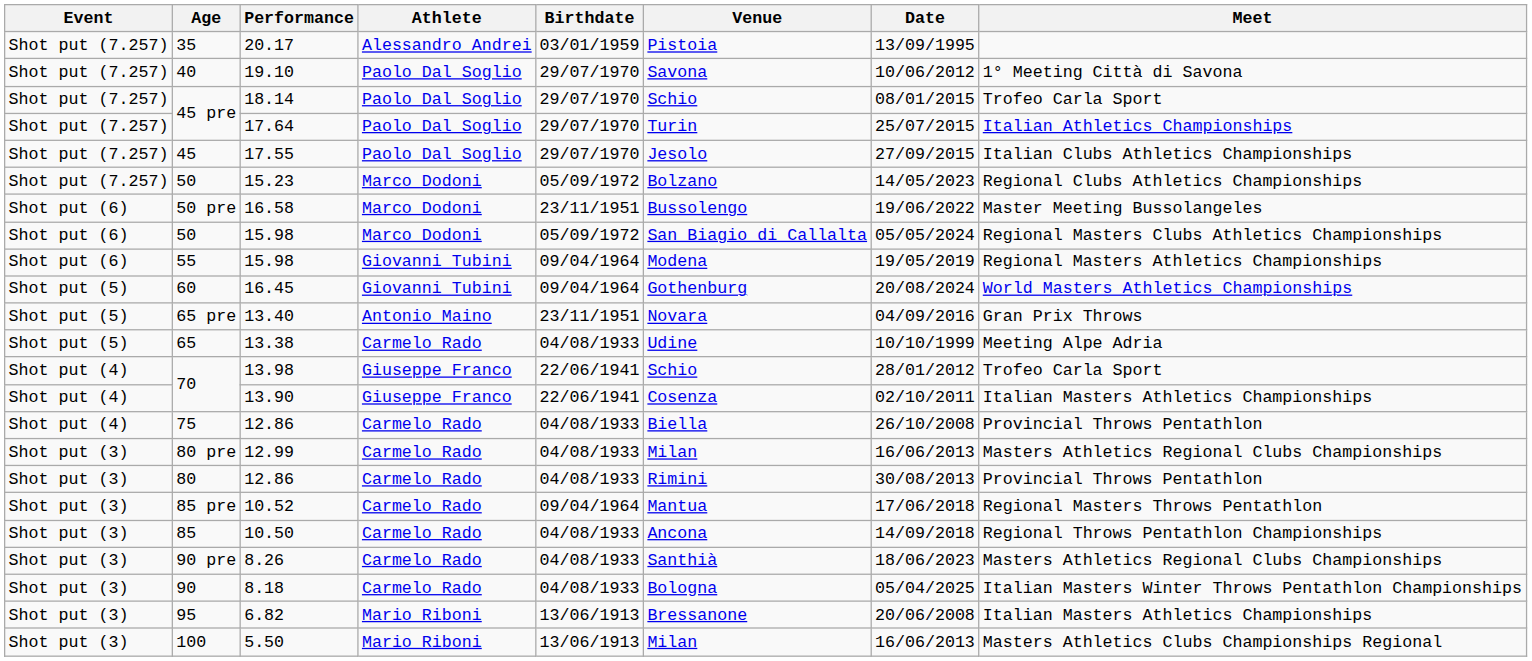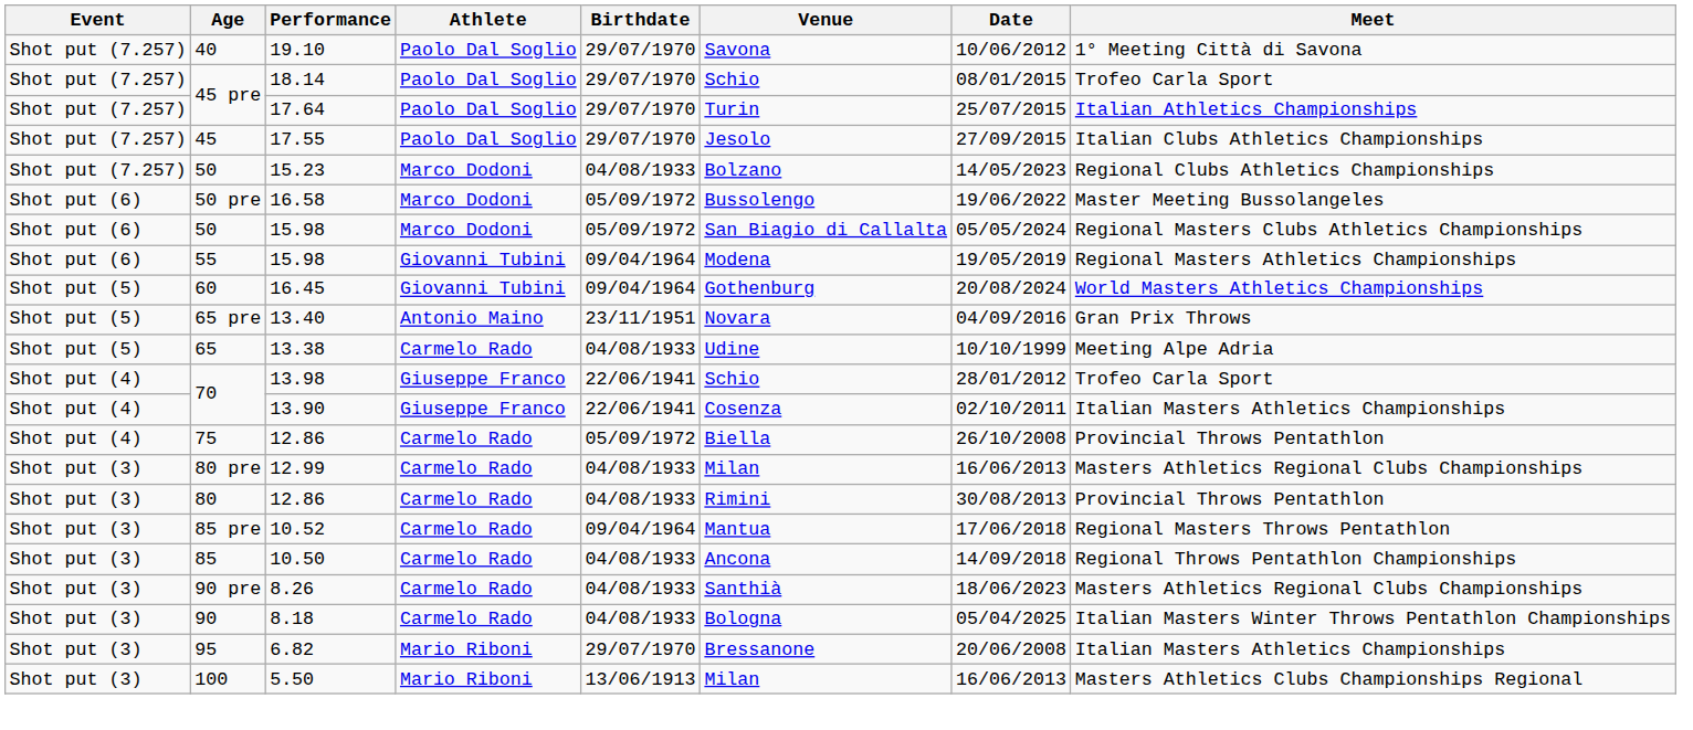 <table class="wikitable" width= style="font-size:90%; text-align:center">
 <tr>
 <th>Event</th>
 <th>Age</th>
 <th>Performance</th>
 <th>Athlete</th>
 <th>Birthdate</th>
 <th>Venue</th>
 <th>Date</th>
 <th>Meet</th>
-</tr>
-<tr>
-<td>Shot put (7.257)</td>
-<td>35</td>
-<td>20.17</td>
-<td align=left><a href='#'>Alessandro Andrei</a></td>
-<td>03/01/1959</td>
-<td align=left><a href='#'>Pistoia</a></td>
-<td>13/09/1995</td>
-<td></td>
 </tr>
 <tr>
 <td>Shot put (7.257)</td>
 <td>40</td>
 <td>19.10</td>
 <td align=left><a href='#'>Paolo Dal Soglio</a></td>
 <td>29/07/1970</td>
 <td align=left><a href='#'>Savona</a></td>
 <td>10/06/2012</td>
 <td>1° Meeting Città di Savona</td>
 </tr>
 <tr>
 <td>Shot put (7.257)</td>
 <td rowspan=2>45 pre</td>
 <td>18.14 </td>
 <td align=left><a href='#'>Paolo Dal Soglio</a></td>
 <td>29/07/1970</td>
 <td align=left><a href='#'>Schio</a></td>
 <td>08/01/2015</td>
 <td>Trofeo Carla Sport</td>
 </tr>
 <tr>
 <td>Shot put (7.257)</td>
 <td>17.64</td>
 <td align=left><a href='#'>Paolo Dal Soglio</a></td>
 <td>29/07/1970</td>
 <td align=left><a href='#'>Turin</a></td>
 <td>25/07/2015</td>
 <td><a href='#'>Italian Athletics Championships</a></td>
 </tr>
 <tr>
 <td>Shot put (7.257)</td>
 <td>45</td>
 <td>17.55</td>
 <td align=left><a href='#'>Paolo Dal Soglio</a></td>
 <td>29/07/1970</td>
 <td align=left><a href='#'>Jesolo</a></td>
 <td>27/09/2015</td>
 <td>Italian Clubs Athletics Championships</td>
 </tr>
 <tr>
 <td>Shot put (7.257)</td>
 <td>50</td>
 <td>15.23</td>
 <td align=left><a href='#'>Marco Dodoni</a></td>
-<td>05/09/1972</td>
+<td>04/08/1933</td>
 <td align=left><a href='#'>Bolzano</a></td>
 <td>14/05/2023</td>
 <td>Regional Clubs Athletics Championships</td>
 </tr>
 <tr>
 <td>Shot put (6)</td>
 <td>50 pre</td>
 <td>16.58</td>
 <td align=left><a href='#'>Marco Dodoni</a></td>
-<td>23/11/1951</td>
+<td>05/09/1972</td>
 <td align=left><a href='#'>Bussolengo</a></td>
 <td>19/06/2022</td>
 <td>Master Meeting Bussolangeles</td>
 </tr>
 <tr>
 <td>Shot put (6)</td>
 <td>50</td>
 <td>15.98</td>
 <td align=left><a href='#'>Marco Dodoni</a></td>
 <td>05/09/1972</td>
 <td align=left><a href='#'>San Biagio di Callalta</a></td>
 <td>05/05/2024</td>
 <td>Regional Masters Clubs Athletics Championships</td>
 </tr>
 <tr>
 <td>Shot put (6)</td>
 <td>55</td>
 <td>15.98</td>
 <td align=left><a href='#'>Giovanni Tubini</a></td>
 <td>09/04/1964</td>
 <td align=left><a href='#'>Modena</a></td>
 <td>19/05/2019</td>
 <td>Regional Masters Athletics Championships</td>
 </tr>
 <tr>
 <td>Shot put (5)</td>
 <td>60</td>
 <td>16.45</td>
 <td align=left><a href='#'>Giovanni Tubini</a></td>
 <td>09/04/1964</td>
 <td align=left><a href='#'>Gothenburg</a></td>
 <td>20/08/2024</td>
 <td><a href='#'>World Masters Athletics Championships</a></td>
 </tr>
 <tr>
 <td>Shot put (5)</td>
 <td>65 pre</td>
 <td>13.40</td>
 <td align=left><a href='#'>Antonio Maino</a></td>
 <td>23/11/1951</td>
 <td align=left><a href='#'>Novara</a></td>
 <td>04/09/2016</td>
 <td>Gran Prix Throws</td>
 </tr>
 <tr>
 <td>Shot put (5)</td>
 <td>65</td>
 <td>13.38</td>
 <td align=left><a href='#'>Carmelo Rado</a></td>
 <td>04/08/1933</td>
 <td align=left><a href='#'>Udine</a></td>
 <td>10/10/1999</td>
 <td>Meeting Alpe Adria</td>
 </tr>
 <tr>
 <td>Shot put (4)</td>
 <td rowspan=2>70</td>
 <td>13.98 </td>
 <td align=left><a href='#'>Giuseppe Franco</a></td>
 <td>22/06/1941</td>
 <td align=left><a href='#'>Schio</a></td>
 <td>28/01/2012</td>
 <td>Trofeo Carla Sport</td>
 </tr>
 <tr>
 <td>Shot put (4)</td>
 <td>13.90</td>
 <td align=left><a href='#'>Giuseppe Franco</a></td>
 <td>22/06/1941</td>
 <td align=left><a href='#'>Cosenza</a></td>
 <td>02/10/2011</td>
 <td>Italian Masters Athletics Championships</td>
 </tr>
 <tr>
 <td>Shot put (4)</td>
 <td>75</td>
 <td>12.86</td>
 <td align=left><a href='#'>Carmelo Rado</a></td>
-<td>04/08/1933</td>
+<td>05/09/1972</td>
 <td align=left><a href='#'>Biella</a></td>
 <td>26/10/2008</td>
 <td>Provincial Throws Pentathlon</td>
 </tr>
 <tr>
 <td>Shot put (3)</td>
 <td>80 pre</td>
 <td>12.99</td>
 <td align=left><a href='#'>Carmelo Rado</a></td>
 <td>04/08/1933</td>
 <td align=left><a href='#'>Milan</a></td>
 <td>16/06/2013</td>
 <td>Masters Athletics Regional Clubs Championships</td>
 </tr>
 <tr>
 <td>Shot put (3)</td>
 <td>80</td>
 <td>12.86</td>
 <td align=left><a href='#'>Carmelo Rado</a></td>
 <td>04/08/1933</td>
 <td align=left><a href='#'>Rimini</a></td>
 <td>30/08/2013</td>
 <td>Provincial Throws Pentathlon</td>
 </tr>
 <tr>
 <td>Shot put (3)</td>
 <td>85 pre</td>
 <td>10.52</td>
 <td align=left><a href='#'>Carmelo Rado</a></td>
 <td>09/04/1964</td>
 <td align=left><a href='#'>Mantua</a></td>
 <td>17/06/2018</td>
 <td>Regional Masters  Throws Pentathlon</td>
 </tr>
 <tr>
 <td>Shot put (3)</td>
 <td>85</td>
 <td>10.50</td>
 <td align=left><a href='#'>Carmelo Rado</a></td>
 <td>04/08/1933</td>
 <td align=left><a href='#'>Ancona</a></td>
 <td>14/09/2018</td>
 <td>Regional Throws Pentathlon Championships</td>
 </tr>
 <tr>
 <td>Shot put (3)</td>
 <td>90 pre</td>
 <td>8.26</td>
 <td align=left><a href='#'>Carmelo Rado</a></td>
 <td>04/08/1933</td>
 <td align=left><a href='#'>Santhià</a></td>
 <td>18/06/2023</td>
 <td>Masters Athletics Regional Clubs Championships</td>
 </tr>
 <tr>
 <td>Shot put (3)</td>
 <td>90</td>
 <td>8.18</td>
 <td align=left><a href='#'>Carmelo Rado</a></td>
 <td>04/08/1933</td>
 <td align=left><a href='#'>Bologna</a></td>
 <td>05/04/2025</td>
 <td>Italian Masters Winter Throws Pentathlon Championships</td>
 </tr>
 <tr>
 <td>Shot put (3)</td>
 <td>95</td>
 <td>6.82</td>
 <td align=left><a href='#'>Mario Riboni</a></td>
-<td>13/06/1913</td>
+<td>29/07/1970</td>
 <td align=left><a href='#'>Bressanone</a></td>
 <td>20/06/2008</td>
 <td>Italian Masters Athletics Championships</td>
 </tr>
 <tr>
 <td>Shot put (3)</td>
 <td>100</td>
 <td>5.50</td>
 <td align=left><a href='#'>Mario Riboni</a></td>
 <td>13/06/1913</td>
 <td align=left><a href='#'>Milan</a></td>
 <td>16/06/2013</td>
 <td>Masters Athletics Clubs Championships Regional</td>
 </tr>
 </table>
